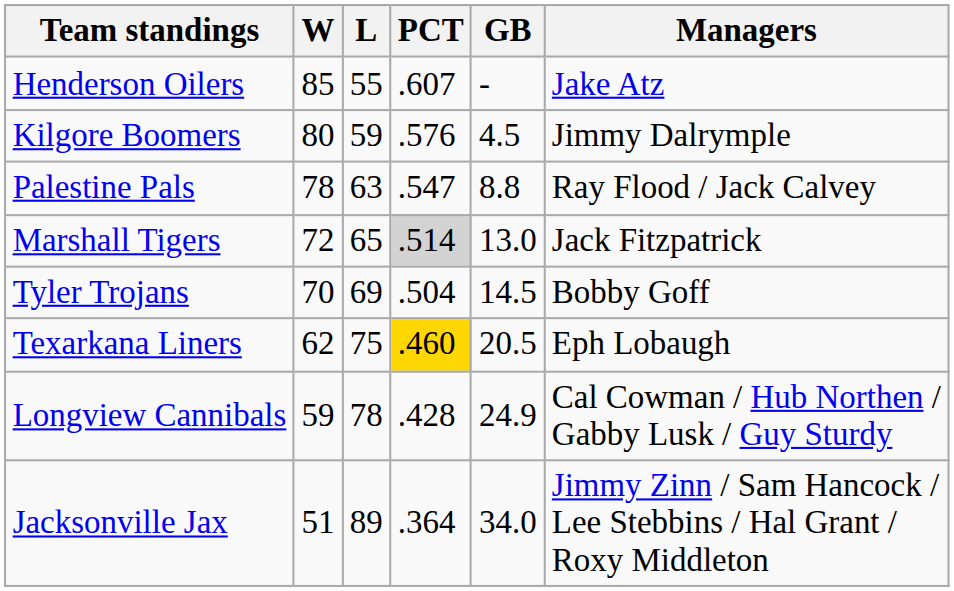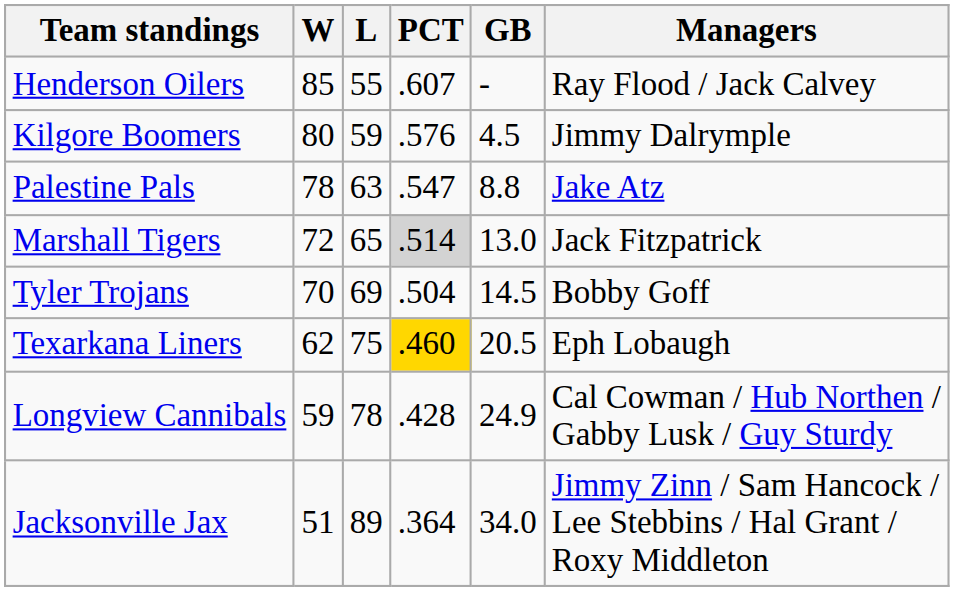 <table class="wikitable">
 <tr>
 <th>Team standings</th>
 <th>W</th>
 <th>L</th>
 <th>PCT</th>
 <th>GB</th>
 <th>Managers</th>
 </tr>
 <tr>
 <td><a href='#'>Henderson Oilers</a></td>
 <td>85</td>
 <td>55</td>
 <td>.607</td>
 <td>-</td>
-<td><a href='#'>Jake Atz</a></td>
+<td>Ray Flood / Jack Calvey</td>
 </tr>
 <tr>
 <td><a href='#'>Kilgore Boomers</a></td>
 <td>80</td>
 <td>59</td>
 <td>.576</td>
 <td>4.5</td>
 <td>Jimmy Dalrymple</td>
 </tr>
 <tr>
 <td><a href='#'>Palestine Pals</a></td>
 <td>78</td>
 <td>63</td>
 <td>.547</td>
 <td>8.8</td>
-<td>Ray Flood / Jack Calvey</td>
+<td><a href='#'>Jake Atz</a></td>
 </tr>
 <tr>
 <td><a href='#'>Marshall Tigers</a></td>
 <td>72</td>
 <td>65</td>
 <td style="background: lightgrey;">.514</td>
 <td>13.0</td>
 <td>Jack Fitzpatrick</td>
 </tr>
 <tr>
 <td><a href='#'>Tyler Trojans</a></td>
 <td>70</td>
 <td>69</td>
 <td>.504</td>
 <td>14.5</td>
 <td>Bobby Goff</td>
 </tr>
 <tr>
 <td><a href='#'>Texarkana Liners</a></td>
 <td>62</td>
 <td>75</td>
 <td style="background: gold;">.460</td>
 <td>20.5</td>
 <td>Eph Lobaugh</td>
 </tr>
 <tr>
 <td><a href='#'>Longview Cannibals</a></td>
 <td>59</td>
 <td>78</td>
 <td>.428</td>
 <td>24.9</td>
 <td>Cal Cowman / <a href='#'>Hub Northen</a> /<br> Gabby Lusk / <a href='#'>Guy Sturdy</a></td>
 </tr>
 <tr>
 <td><a href='#'>Jacksonville Jax</a></td>
 <td>51</td>
 <td>89</td>
 <td>.364</td>
 <td>34.0</td>
 <td><a href='#'>Jimmy Zinn</a> / Sam Hancock  /<br> Lee Stebbins / Hal Grant /<br> Roxy Middleton</td>
 </tr>
 </table>
